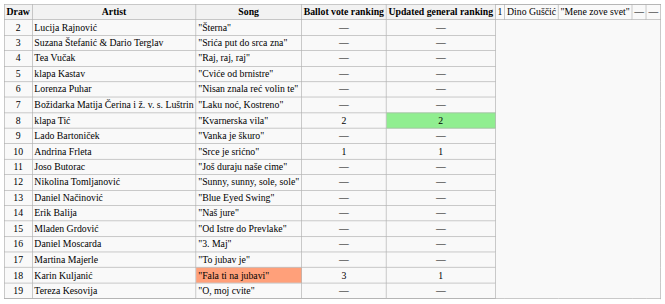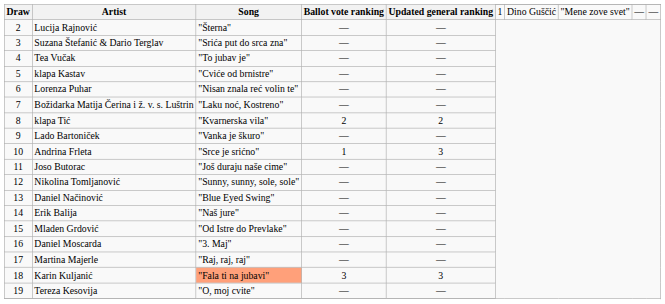 <table class="wikitable sortable">
 <tr>
 <th rowspan="2">Draw</th>
 <th rowspan="2">Artist</th>
 <th rowspan="2">Song</th>
 <th rowspan="2">Ballot vote ranking</th>
 <th rowspan="2">Updated general ranking</th>
 </tr>
 <tr>
 <td align="center">1</td>
 <td>Dino Guščić</td>
 <td>"Mene zove svet"</td>
 <td align="center">—</td>
 <td align="center">—</td>
 </tr>
 <tr>
 <td align="center">2</td>
 <td>Lucija Rajnović</td>
 <td>"Šterna"</td>
 <td align="center">—</td>
 <td align="center">—</td>
 </tr>
 <tr>
 <td align="center">3</td>
 <td>Suzana Štefanić & Dario Terglav</td>
 <td>"Srića put do srca zna"</td>
 <td align="center">—</td>
 <td align="center">—</td>
 </tr>
 <tr>
 <td align="center">4</td>
 <td>Tea Vučak</td>
-<td>"Raj, raj, raj"</td>
+<td>"To jubav je"</td>
 <td align="center">—</td>
 <td align="center">—</td>
 </tr>
 <tr>
 <td align="center">5</td>
 <td>klapa Kastav</td>
 <td>"Cviće od brnistre"</td>
 <td align="center">—</td>
 <td align="center">—</td>
 </tr>
 <tr>
 <td align="center">6</td>
 <td>Lorenza Puhar</td>
 <td>"Nisan znala reć volin te"</td>
 <td align="center">—</td>
 <td align="center">—</td>
 </tr>
 <tr>
 <td align="center">7</td>
 <td>Božidarka Matija Čerina i ž. v. s. Luštrin</td>
 <td>"Laku noć, Kostreno"</td>
 <td align="center">—</td>
 <td align="center">—</td>
 </tr>
 <tr>
 <td align="center">8</td>
 <td>klapa Tić</td>
 <td>"Kvarnerska vila"</td>
 <td align="center">2</td>
-<td align="center" style="background: lightgreen;">2</td>
+<td align="center">2</td>
 </tr>
 <tr>
 <td align="center">9</td>
 <td>Lado Bartoniček</td>
 <td>"Vanka je škuro"</td>
 <td align="center">—</td>
 <td align="center">—</td>
 </tr>
 <tr>
 <td align="center">10</td>
 <td>Andrina Frleta</td>
 <td>"Srce je srićno"</td>
 <td align="center">1</td>
-<td align="center">1</td>
+<td align="center">3</td>
 </tr>
 <tr>
 <td align="center">11</td>
 <td>Joso Butorac</td>
 <td>"Još duraju naše cime"</td>
 <td align="center">—</td>
 <td align="center">—</td>
 </tr>
 <tr>
 <td align="center">12</td>
 <td>Nikolina Tomljanović</td>
 <td>"Sunny, sunny, sole, sole"</td>
 <td align="center">—</td>
 <td align="center">—</td>
 </tr>
 <tr>
 <td align="center">13</td>
 <td>Daniel Načinović</td>
 <td>"Blue Eyed Swing"</td>
 <td align="center">—</td>
 <td align="center">—</td>
 </tr>
 <tr>
 <td align="center">14</td>
 <td>Erik Balija</td>
 <td>"Naš jure"</td>
 <td align="center">—</td>
 <td align="center">—</td>
 </tr>
 <tr>
 <td align="center">15</td>
 <td>Mladen Grdović</td>
 <td>"Od Istre do Prevlake"</td>
 <td align="center">—</td>
 <td align="center">—</td>
 </tr>
 <tr>
 <td align="center">16</td>
 <td>Daniel Moscarda</td>
 <td>"3. Maj"</td>
 <td align="center">—</td>
 <td align="center">—</td>
 </tr>
 <tr>
 <td align="center">17</td>
 <td>Martina Majerle</td>
-<td>"To jubav je"</td>
+<td>"Raj, raj, raj"</td>
 <td align="center">—</td>
 <td align="center">—</td>
 </tr>
 <tr>
 <td align="center">18</td>
 <td>Karin Kuljanić</td>
 <td style="background: lightsalmon;">"Fala ti na jubavi"</td>
 <td align="center">3</td>
-<td align="center">1</td>
+<td align="center">3</td>
 </tr>
 <tr>
 <td align="center">19</td>
 <td>Tereza Kesovija</td>
 <td>"O, moj cvite"</td>
 <td align="center">—</td>
 <td align="center">—</td>
 </tr>
 <tr>
 </tr>
 </table>
